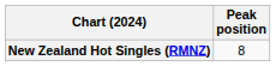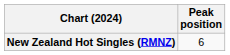 <table class="wikitable sortable plainrowheaders" style="text-align:center">
 <tr>
 <th scope="col">Chart (2024)</th>
 <th scope="col">Peak<br>position</th>
 </tr>
 <tr>
 <th scope="row">New Zealand Hot Singles (<a href='#'>RMNZ</a>)</th>
-<td>8</td>
+<td>6</td>
 </tr>
 </table>
